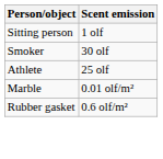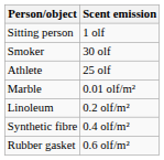 <table class="wikitable">
 <tr>
 <th>Person/object</th>
 <th>Scent emission</th>
 </tr>
 <tr>
 <td>Sitting person</td>
 <td>1 olf</td>
 </tr>
 <tr>
 <td>Smoker</td>
 <td>30 olf</td>
 </tr>
 <tr>
 <td>Athlete</td>
 <td>25 olf</td>
 </tr>
 <tr>
 <td>Marble</td>
 <td>0.01 olf/m²</td>
 </tr>
 <tr>
+<td>Linoleum</td>
+<td>0.2 olf/m²</td>
+</tr>
+<tr>
+<td>Synthetic fibre</td>
+<td>0.4 olf/m²</td>
+</tr>
+<tr>
 <td>Rubber gasket</td>
 <td>0.6 olf/m²</td>
 </tr>
 </table>
